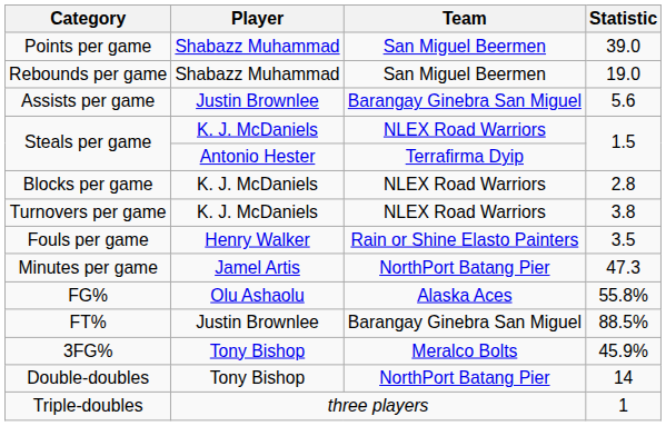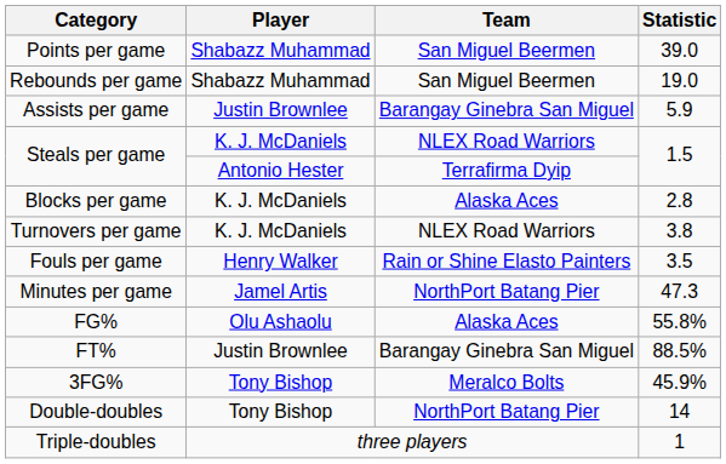 <table class="wikitable" style="text-align:center">
 <tr>
 <th>Category</th>
 <th>Player</th>
 <th>Team</th>
 <th>Statistic</th>
 </tr>
 <tr>
 <td>Points per game</td>
 <td><a href='#'>Shabazz Muhammad</a></td>
 <td><a href='#'>San Miguel Beermen</a></td>
 <td>39.0</td>
 </tr>
 <tr>
 <td>Rebounds per game</td>
 <td>Shabazz Muhammad</td>
 <td>San Miguel Beermen</td>
 <td>19.0</td>
 </tr>
 <tr>
 <td>Assists per game</td>
 <td><a href='#'>Justin Brownlee</a></td>
 <td><a href='#'>Barangay Ginebra San Miguel</a></td>
-<td>5.6</td>
+<td>5.9</td>
 </tr>
 <tr>
 <td rowspan=2>Steals per game</td>
 <td><a href='#'>K. J. McDaniels</a></td>
 <td><a href='#'>NLEX Road Warriors</a></td>
 <td rowspan=2>1.5</td>
 </tr>
 <tr>
 <td><a href='#'>Antonio Hester</a></td>
 <td><a href='#'>Terrafirma Dyip</a></td>
 </tr>
 <tr>
 <td>Blocks per game</td>
 <td>K. J. McDaniels</td>
-<td>NLEX Road Warriors</td>
+<td><a href='#'>Alaska Aces</a></td>
 <td>2.8</td>
 </tr>
 <tr>
 <td>Turnovers per game</td>
 <td>K. J. McDaniels</td>
 <td>NLEX Road Warriors</td>
 <td>3.8</td>
 </tr>
 <tr>
 <td>Fouls per game</td>
 <td><a href='#'>Henry Walker</a></td>
 <td><a href='#'>Rain or Shine Elasto Painters</a></td>
 <td>3.5</td>
 </tr>
 <tr>
 <td>Minutes per game</td>
 <td><a href='#'>Jamel Artis</a></td>
 <td><a href='#'>NorthPort Batang Pier</a></td>
 <td>47.3</td>
 </tr>
 <tr>
 <td>FG%</td>
 <td><a href='#'>Olu Ashaolu</a></td>
 <td><a href='#'>Alaska Aces</a></td>
 <td>55.8%</td>
 </tr>
 <tr>
 <td>FT%</td>
 <td>Justin Brownlee</td>
 <td>Barangay Ginebra San Miguel</td>
 <td>88.5%</td>
 </tr>
 <tr>
 <td>3FG%</td>
 <td><a href='#'>Tony Bishop</a></td>
 <td><a href='#'>Meralco Bolts</a></td>
 <td>45.9%</td>
 </tr>
 <tr>
 <td>Double-doubles</td>
 <td>Tony Bishop</td>
 <td><a href='#'>NorthPort Batang Pier</a></td>
 <td>14</td>
 </tr>
 <tr>
 <td>Triple-doubles</td>
 <td colspan=2><em>three players</em></td>
 <td>1</td>
 </tr>
 </table>
